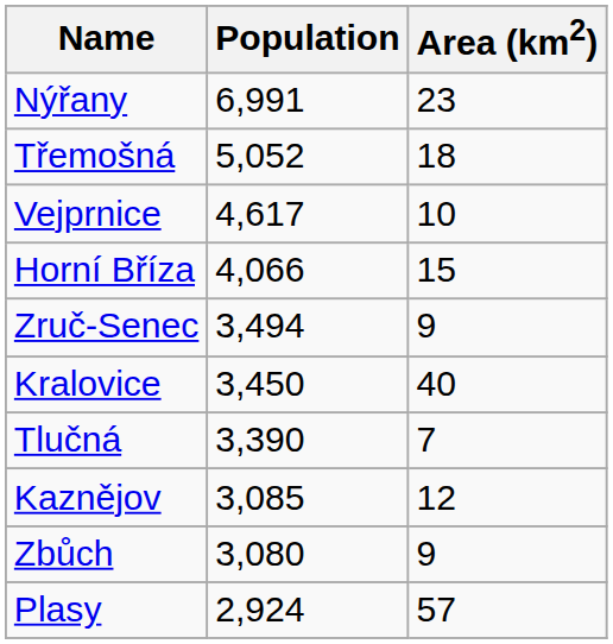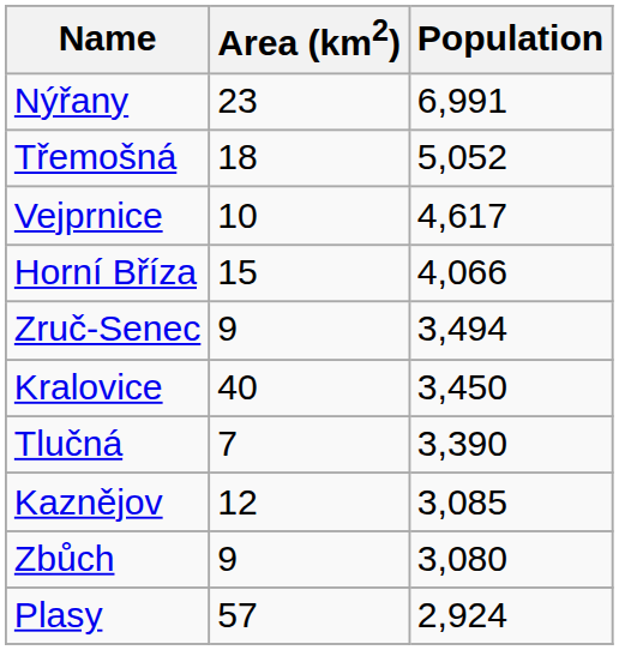 <table class="wikitable sortable">
 <tr>
 <th>Name</th>
+<th>Area (km<sup>2</sup>)</th>
 <th>Population</th>
-<th>Area (km<sup>2</sup>)</th>
 </tr>
 <tr>
 <td><a href='#'>Nýřany</a></td>
+<td>23</td>
 <td>6,991</td>
-<td>23</td>
 </tr>
 <tr>
 <td><a href='#'>Třemošná</a></td>
+<td>18</td>
 <td>5,052</td>
-<td>18</td>
 </tr>
 <tr>
 <td><a href='#'>Vejprnice</a></td>
+<td>10</td>
 <td>4,617</td>
-<td>10</td>
 </tr>
 <tr>
 <td><a href='#'>Horní Bříza</a></td>
+<td>15</td>
 <td>4,066</td>
-<td>15</td>
 </tr>
 <tr>
 <td><a href='#'>Zruč-Senec</a></td>
+<td>9</td>
 <td>3,494</td>
-<td>9</td>
 </tr>
 <tr>
 <td><a href='#'>Kralovice</a></td>
+<td>40</td>
 <td>3,450</td>
-<td>40</td>
 </tr>
 <tr>
 <td><a href='#'>Tlučná</a></td>
+<td>7</td>
 <td>3,390</td>
-<td>7</td>
 </tr>
 <tr>
 <td><a href='#'>Kaznějov</a></td>
+<td>12</td>
 <td>3,085</td>
-<td>12</td>
 </tr>
 <tr>
 <td><a href='#'>Zbůch</a></td>
+<td>9</td>
 <td>3,080</td>
-<td>9</td>
 </tr>
 <tr>
 <td><a href='#'>Plasy</a></td>
+<td>57</td>
 <td>2,924</td>
-<td>57</td>
 </tr>
 </table>
